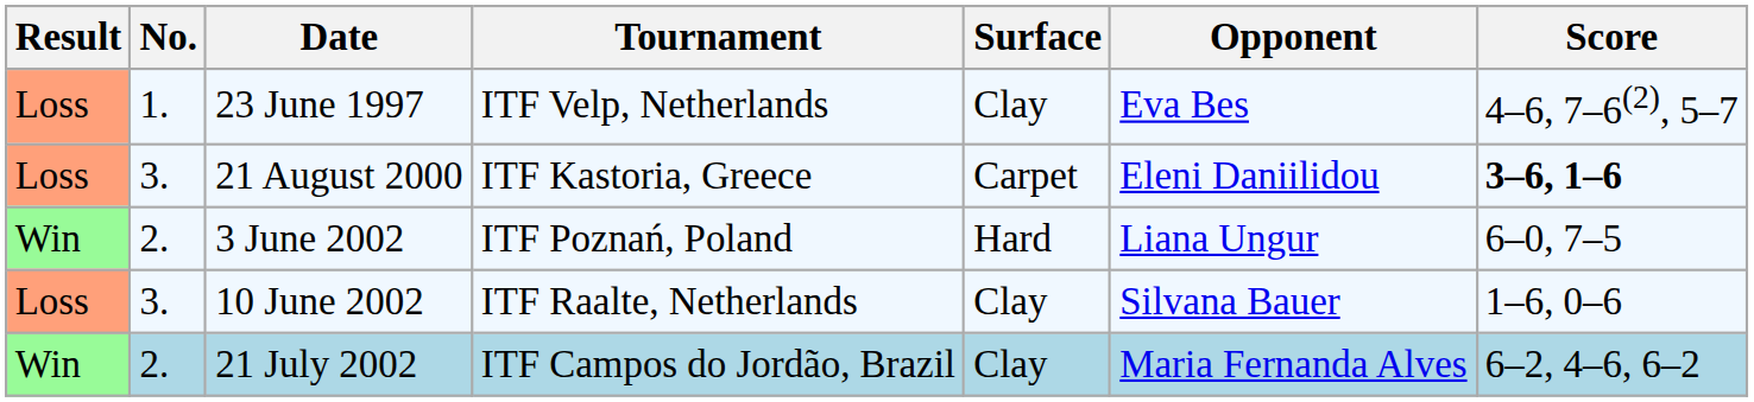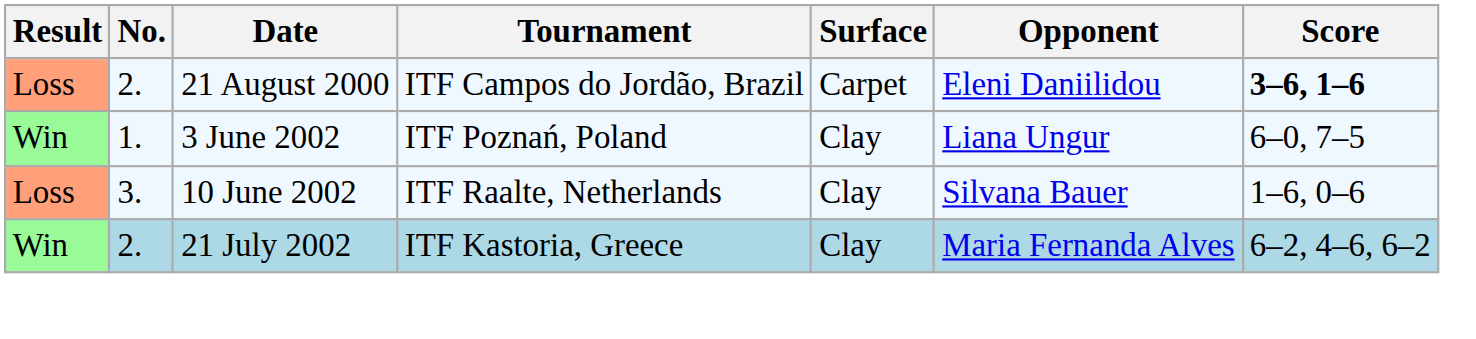 <table class="sortable wikitable" style=font-size:97%>
 <tr>
 <th>Result</th>
 <th>No.</th>
 <th>Date</th>
 <th>Tournament</th>
 <th>Surface</th>
 <th>Opponent</th>
 <th class="unsortable">Score</th>
 </tr>
 <tr style="background:#f0f8ff;">
 <td style="background:#ffa07a;">Loss</td>
-<td>1.</td>
-<td>23 June 1997</td>
-<td>ITF Velp, Netherlands</td>
-<td>Clay</td>
-<td> <a href='#'>Eva Bes</a></td>
-<td>4–6, 7–6<sup>(2)</sup>, 5–7</td>
-</tr>
-<tr style="background:#f0f8ff;">
-<td style="background:#ffa07a;">Loss</td>
-<td>3.</td>
+<td>2.</td>
 <td>21 August 2000</td>
-<td>ITF Kastoria, Greece</td>
+<td>ITF Campos do Jordão, Brazil</td>
 <td>Carpet</td>
 <td> <a href='#'>Eleni Daniilidou</a></td>
 <td><strong>3–6, 1–6</strong></td>
 </tr>
 <tr style="background:#f0f8ff;">
 <td style="background:#98fb98;">Win</td>
-<td>2.</td>
+<td>1.</td>
 <td>3 June 2002</td>
 <td>ITF Poznań, Poland</td>
-<td>Hard</td>
+<td>Clay</td>
 <td> <a href='#'>Liana Ungur</a></td>
 <td>6–0, 7–5</td>
 </tr>
 <tr style="background:#f0f8ff;">
 <td style="background:#ffa07a;">Loss</td>
 <td>3.</td>
 <td>10 June 2002</td>
 <td>ITF Raalte, Netherlands</td>
 <td>Clay</td>
 <td> <a href='#'>Silvana Bauer</a></td>
 <td>1–6, 0–6</td>
 </tr>
 <tr style="background:lightblue;">
 <td style="background:#98fb98;">Win</td>
 <td>2.</td>
 <td>21 July 2002</td>
-<td>ITF Campos do Jordão, Brazil</td>
+<td>ITF Kastoria, Greece</td>
 <td>Clay</td>
 <td> <a href='#'>Maria Fernanda Alves</a></td>
 <td>6–2, 4–6, 6–2</td>
 </tr>
 </table>
